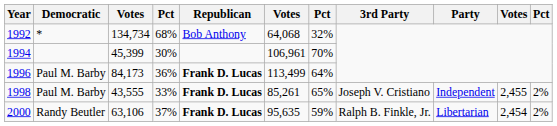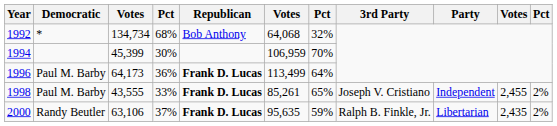 <table class="wikitable" style="margin:0.5em ; font-size:95%">
 <tr>
 <th>Year</th>
 <th>Democratic</th>
 <th>Votes</th>
 <th>Pct</th>
 <th>Republican</th>
 <th>Votes</th>
 <th>Pct</th>
 <th>3rd Party</th>
 <th>Party</th>
 <th>Votes</th>
 <th>Pct</th>
 </tr>
 <tr>
 <td><a href='#'>1992</a></td>
 <td> *</td>
 <td>134,734</td>
 <td>68%</td>
 <td><a href='#'>Bob Anthony</a></td>
 <td>64,068</td>
 <td>32%</td>
 <td colspan="4" rowspan="3"></td>
 </tr>
 <tr>
 <td><a href='#'>1994</a></td>
 <td></td>
 <td>45,399</td>
 <td>30%</td>
 <td></td>
-<td>106,961</td>
+<td>106,959</td>
 <td>70%</td>
 </tr>
 <tr>
 <td><a href='#'>1996</a></td>
 <td>Paul M. Barby</td>
-<td>84,173</td>
+<td>64,173</td>
 <td>36%</td>
 <td><strong>Frank D. Lucas</strong></td>
 <td>113,499</td>
 <td>64%</td>
 </tr>
 <tr>
 <td><a href='#'>1998</a></td>
 <td>Paul M. Barby</td>
 <td>43,555</td>
 <td>33%</td>
 <td><strong>Frank D. Lucas</strong></td>
 <td>85,261</td>
 <td>65%</td>
 <td>Joseph V. Cristiano</td>
 <td><a href='#'>Independent</a></td>
 <td>2,455</td>
 <td>2%</td>
 </tr>
 <tr>
 <td><a href='#'>2000</a></td>
 <td>Randy Beutler</td>
 <td>63,106</td>
 <td>37%</td>
 <td><strong>Frank D. Lucas</strong></td>
 <td>95,635</td>
 <td>59%</td>
 <td>Ralph B. Finkle, Jr.</td>
 <td><a href='#'>Libertarian</a></td>
-<td>2,454</td>
+<td>2,435</td>
 <td>2%</td>
 </tr>
 </table>
